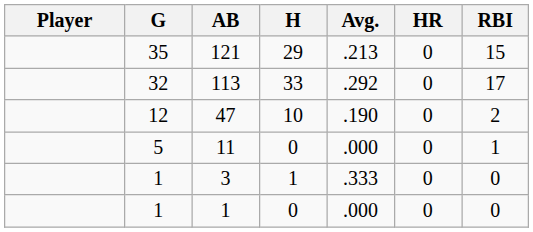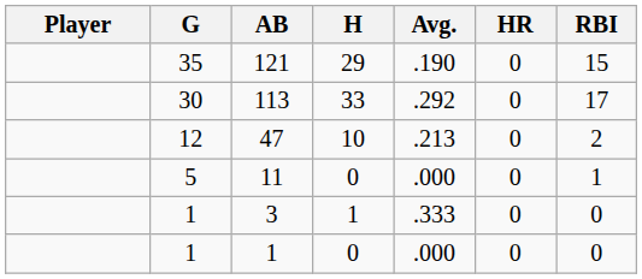 <table class="wikitable sortable">
 <tr>
 <th bgcolor="#DDDDFF" width="16%">Player</th>
 <th bgcolor="#DDDDFF" width="9%">G</th>
 <th bgcolor="#DDDDFF" width="9%">AB</th>
 <th bgcolor="#DDDDFF" width="9%">H</th>
 <th bgcolor="#DDDDFF" width="9%">Avg.</th>
 <th bgcolor="#DDDDFF" width="9%">HR</th>
 <th bgcolor="#DDDDFF" width="9%">RBI</th>
 </tr>
 <tr align="center">
 <td></td>
 <td>35</td>
 <td>121</td>
 <td>29</td>
-<td>.213</td>
+<td>.190</td>
 <td>0</td>
 <td>15</td>
 </tr>
 <tr align="center">
 <td></td>
-<td>32</td>
+<td>30</td>
 <td>113</td>
 <td>33</td>
 <td>.292</td>
 <td>0</td>
 <td>17</td>
 </tr>
 <tr align="center">
 <td></td>
 <td>12</td>
 <td>47</td>
 <td>10</td>
-<td>.190</td>
+<td>.213</td>
 <td>0</td>
 <td>2</td>
 </tr>
 <tr align="center">
 <td></td>
 <td>5</td>
 <td>11</td>
 <td>0</td>
 <td>.000</td>
 <td>0</td>
 <td>1</td>
 </tr>
 <tr align="center">
 <td></td>
 <td>1</td>
 <td>3</td>
 <td>1</td>
 <td>.333</td>
 <td>0</td>
 <td>0</td>
 </tr>
 <tr align="center">
 <td></td>
 <td>1</td>
 <td>1</td>
 <td>0</td>
 <td>.000</td>
 <td>0</td>
 <td>0</td>
 </tr>
 </table>
